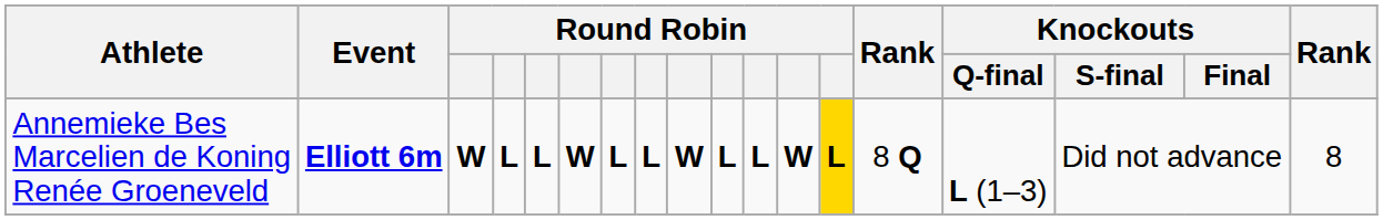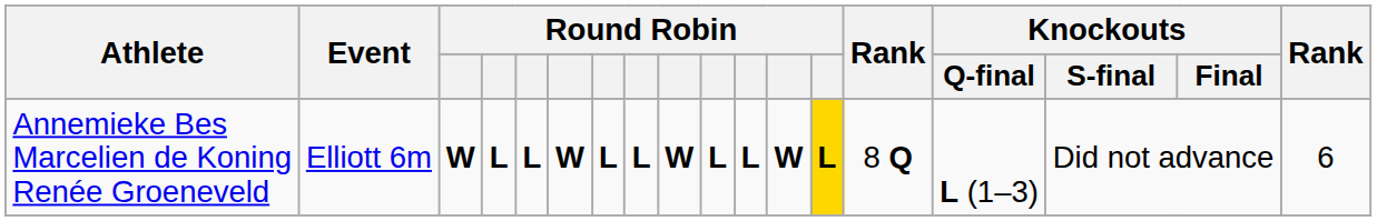 <table class="wikitable" style="font-size:90%">
 <tr>
 <th rowspan="2">Athlete</th>
 <th rowspan="2">Event</th>
 <th colspan="11">Round Robin</th>
 <th rowspan="2">Rank</th>
 <th colspan="3">Knockouts</th>
 <th rowspan="2">Rank</th>
 </tr>
 <tr style="vertical-align:bottom; font-size:95%">
 <th></th>
 <th></th>
 <th></th>
 <th></th>
 <th></th>
 <th></th>
 <th></th>
 <th></th>
 <th></th>
 <th></th>
 <th></th>
 <th valign=middle>Q-final</th>
 <th valign=middle>S-final</th>
 <th valign=middle>Final</th>
 </tr>
 <tr align=center>
 <td align=left><a href='#'>Annemieke Bes</a><br><a href='#'>Marcelien de Koning</a><br><a href='#'>Renée Groeneveld</a></td>
-<td align=left><strong><a href='#'>Elliott 6m</a></strong></td>
+<td align=left><a href='#'>Elliott 6m</a></td>
 <td><strong>W</strong></td>
 <td><strong>L</strong></td>
 <td><strong>L</strong></td>
 <td><strong>W</strong></td>
 <td><strong>L</strong></td>
 <td><strong>L</strong></td>
 <td><strong>W</strong></td>
 <td><strong>L</strong></td>
 <td><strong>L</strong></td>
 <td><strong>W</strong></td>
 <td style="background: gold;"><strong>L</strong></td>
 <td>8 <strong>Q</strong></td>
 <td valign=bottom><br><strong>L</strong> (1–3)</td>
 <td colspan=2>Did not advance</td>
-<td>8</td>
+<td>6</td>
 </tr>
 </table>
